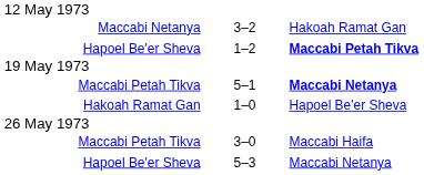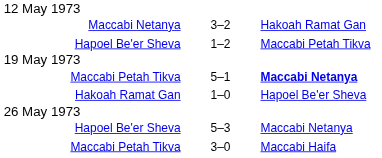 <table style="width:70%;" cellspacing="1">
 <tr>
 <th width=35%></th>
 <th width=15%></th>
 <th></th>
 </tr>
 <tr>
 <td>12 May 1973</td>
 </tr>
 <tr style=font-size:90%>
 <td align=right><a href='#'>Maccabi Netanya</a></td>
 <td align=center>3–2</td>
 <td><a href='#'>Hakoah Ramat Gan</a></td>
 </tr>
 <tr>
 <td></td>
 </tr>
 <tr style=font-size:90%>
 <td align=right><a href='#'>Hapoel Be'er Sheva</a></td>
 <td align=center>1–2</td>
-<td><strong><a href='#'>Maccabi Petah Tikva</a></strong></td>
+<td><a href='#'>Maccabi Petah Tikva</a></td>
 </tr>
 <tr>
 <td>19 May 1973</td>
 </tr>
 <tr style=font-size:90%>
 <td align=right><a href='#'>Maccabi Petah Tikva</a></td>
 <td align=center>5–1</td>
 <td><strong><a href='#'>Maccabi Netanya</a></strong></td>
 </tr>
 <tr>
 <td></td>
 </tr>
 <tr style=font-size:90%>
 <td align=right><a href='#'>Hakoah Ramat Gan</a></td>
 <td align=center>1–0</td>
 <td><a href='#'>Hapoel Be'er Sheva</a></td>
 </tr>
 <tr>
 <td>26 May 1973</td>
 </tr>
 <tr style=font-size:90%>
-<td align=right><a href='#'>Maccabi Petah Tikva</a></td>
-<td align=center>3–0</td>
-<td><a href='#'>Maccabi Haifa</a></td>
+<td align=right><a href='#'>Hapoel Be'er Sheva</a></td>
+<td align=center>5–3</td>
+<td><a href='#'>Maccabi Netanya</a></td>
 </tr>
 <tr>
 <td></td>
 </tr>
 <tr style=font-size:90%>
-<td align=right><a href='#'>Hapoel Be'er Sheva</a></td>
-<td align=center>5–3</td>
-<td><a href='#'>Maccabi Netanya</a></td>
+<td align=right><a href='#'>Maccabi Petah Tikva</a></td>
+<td align=center>3–0</td>
+<td><a href='#'>Maccabi Haifa</a></td>
 </tr>
 </table>
